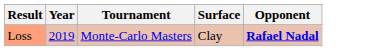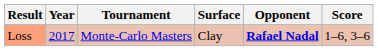 <table class="sortable wikitable">
 <tr>
 <th>Result</th>
 <th>Year</th>
 <th>Tournament</th>
 <th>Surface</th>
 <th>Opponent</th>
+<th>Score</th>
 </tr>
 <tr bgcolor=EBC2AF>
 <td bgcolor=#FFA07A>Loss</td>
-<td><a href='#'>2019</a></td>
+<td><a href='#'>2017</a></td>
 <td><a href='#'>Monte-Carlo Masters</a></td>
 <td>Clay</td>
 <td><strong> <a href='#'>Rafael Nadal</a></strong></td>
+<td>1–6, 3–6</td>
 </tr>
 </table>
